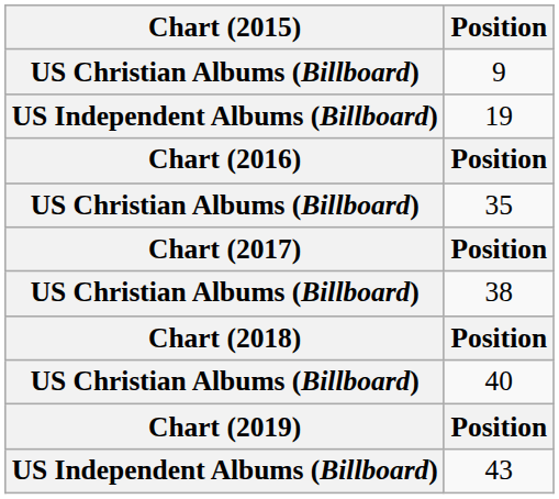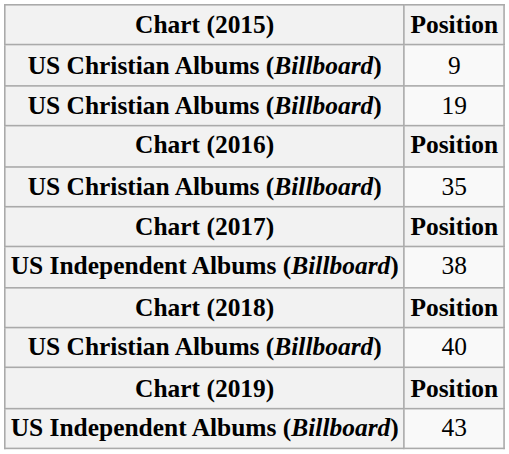 <table class="wikitable sortable plainrowheaders" style="text-align:center">
 <tr>
 <th scope="col">Chart (2015)</th>
 <th scope="col">Position</th>
 </tr>
 <tr>
 <th scope="row">US Christian Albums (<em>Billboard</em>)</th>
 <td>9</td>
 </tr>
 <tr>
-<th scope="row">US Independent Albums (<em>Billboard</em>)</th>
+<th scope="row">US Christian Albums (<em>Billboard</em>)</th>
 <td>19</td>
 </tr>
 <tr>
 <th scope="col">Chart (2016)</th>
 <th scope="col">Position</th>
 </tr>
 <tr>
 <th scope="row">US Christian Albums (<em>Billboard</em>)</th>
 <td>35</td>
 </tr>
 <tr>
 <th scope="col">Chart (2017)</th>
 <th scope="col">Position</th>
 </tr>
 <tr>
-<th scope="row">US Christian Albums (<em>Billboard</em>)</th>
+<th scope="row">US Independent Albums (<em>Billboard</em>)</th>
 <td>38</td>
 </tr>
 <tr>
 <th scope="col">Chart (2018)</th>
 <th scope="col">Position</th>
 </tr>
 <tr>
 <th scope="row">US Christian Albums (<em>Billboard</em>)</th>
 <td>40</td>
 </tr>
 <tr>
 <th scope="col">Chart (2019)</th>
 <th scope="col">Position</th>
 </tr>
 <tr>
 <th scope="row">US Independent Albums (<em>Billboard</em>)</th>
 <td>43</td>
 </tr>
 </table>
